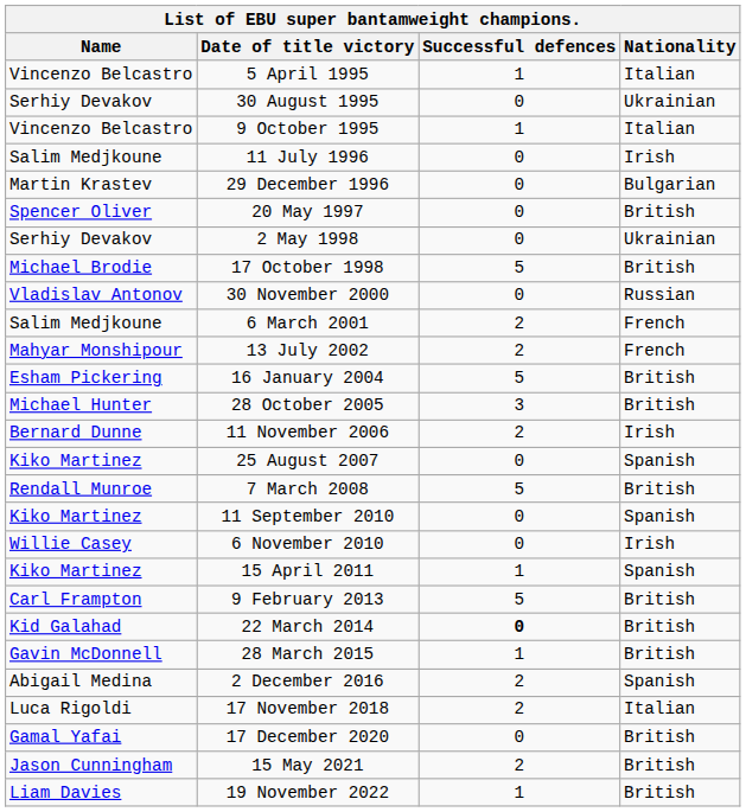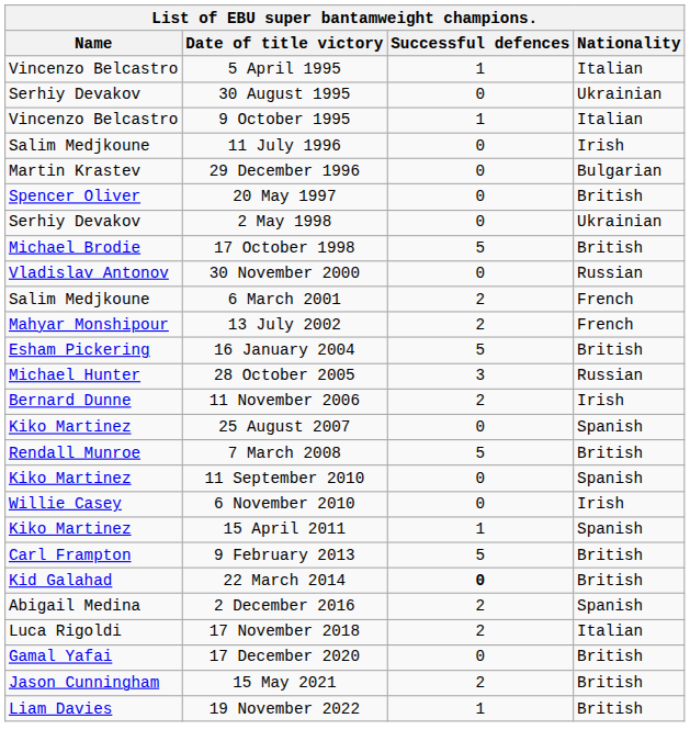 <table class="wikitable">
 <tr>
 <th colspan=4>List of EBU super bantamweight champions.</th>
 </tr>
 <tr>
 <th>Name</th>
 <th>Date of title victory</th>
 <th>Successful defences</th>
 <th>Nationality</th>
 </tr>
 <tr align=center>
 <td align=left>Vincenzo Belcastro</td>
 <td>5 April 1995</td>
 <td>1</td>
 <td align=left> Italian</td>
 </tr>
 <tr align=center>
 <td align=left>Serhiy Devakov</td>
 <td>30 August 1995</td>
 <td>0</td>
 <td align=left> Ukrainian</td>
 </tr>
 <tr align=center>
 <td align=left>Vincenzo Belcastro</td>
 <td>9 October 1995</td>
 <td>1</td>
 <td align=left> Italian</td>
 </tr>
 <tr align=center>
 <td align=left>Salim Medjkoune</td>
 <td>11 July 1996</td>
 <td>0</td>
 <td align=left> Irish</td>
 </tr>
 <tr align=center>
 <td align=left>Martin Krastev</td>
 <td>29 December 1996</td>
 <td>0</td>
 <td align=left> Bulgarian</td>
 </tr>
 <tr align=center>
 <td align=left><a href='#'>Spencer Oliver</a></td>
 <td>20 May 1997</td>
 <td>0</td>
 <td align=left> British</td>
 </tr>
 <tr align=center>
 <td align=left>Serhiy Devakov</td>
 <td>2 May 1998</td>
 <td>0</td>
 <td align=left> Ukrainian</td>
 </tr>
 <tr align=center>
 <td align=left><a href='#'>Michael Brodie</a></td>
 <td>17 October 1998</td>
 <td>5</td>
 <td align=left> British</td>
 </tr>
 <tr align=center>
 <td align=left><a href='#'>Vladislav Antonov</a></td>
 <td>30 November 2000</td>
 <td>0</td>
 <td align=left> Russian</td>
 </tr>
 <tr align=center>
 <td align=left>Salim Medjkoune</td>
 <td>6 March 2001</td>
 <td>2</td>
 <td align=left> French</td>
 </tr>
 <tr align=center>
 <td align=left><a href='#'>Mahyar Monshipour</a></td>
 <td>13 July 2002</td>
 <td>2</td>
 <td align=left> French</td>
 </tr>
 <tr align=center>
 <td align=left><a href='#'>Esham Pickering</a></td>
 <td>16 January 2004</td>
 <td>5</td>
 <td align=left> British</td>
 </tr>
 <tr align=center>
 <td align=left><a href='#'>Michael Hunter</a></td>
 <td>28 October 2005</td>
 <td>3</td>
-<td align=left> British</td>
+<td align=left> Russian</td>
 </tr>
 <tr align=center>
 <td align=left><a href='#'>Bernard Dunne</a></td>
 <td>11 November 2006</td>
 <td>2</td>
 <td align=left> Irish</td>
 </tr>
 <tr align=center>
 <td align=left><a href='#'>Kiko Martinez</a></td>
 <td>25 August 2007</td>
 <td>0</td>
 <td align=left> Spanish</td>
 </tr>
 <tr align=center>
 <td align=left><a href='#'>Rendall Munroe</a></td>
 <td>7 March 2008</td>
 <td>5</td>
 <td align=left> British</td>
 </tr>
 <tr align=center>
 <td align=left><a href='#'>Kiko Martinez</a></td>
 <td>11 September 2010</td>
 <td>0</td>
 <td align=left> Spanish</td>
 </tr>
 <tr align=center>
 <td align=left><a href='#'>Willie Casey</a></td>
 <td>6 November 2010</td>
 <td>0</td>
 <td align=left> Irish</td>
 </tr>
 <tr align=center>
 <td align=left><a href='#'>Kiko Martinez</a></td>
 <td>15 April 2011</td>
 <td>1</td>
 <td align=left> Spanish</td>
 </tr>
 <tr align=center>
 <td align=left><a href='#'>Carl Frampton</a></td>
 <td>9 February 2013</td>
 <td>5</td>
 <td align=left> British</td>
 </tr>
 <tr align=center>
 <td align=left><a href='#'>Kid Galahad</a></td>
 <td>22 March 2014</td>
 <td><strong>0</strong></td>
 <td align=left> British</td>
 </tr>
 <tr align=center>
-<td align=left><a href='#'>Gavin McDonnell</a></td>
-<td>28 March 2015</td>
-<td>1</td>
-<td align=left> British</td>
-</tr>
-<tr align=center>
 <td align=left>Abigail Medina</td>
 <td>2 December 2016</td>
 <td>2</td>
 <td align=left> Spanish</td>
 </tr>
 <tr align=center>
 <td align=left>Luca Rigoldi</td>
 <td>17 November 2018</td>
 <td>2</td>
 <td align=left> Italian</td>
 </tr>
 <tr align=center>
 <td align=left><a href='#'>Gamal Yafai</a></td>
 <td>17 December 2020</td>
 <td>0</td>
 <td align=left> British</td>
 </tr>
 <tr align=center>
 <td align=left><a href='#'>Jason Cunningham</a></td>
 <td>15 May 2021</td>
 <td>2</td>
 <td align=left> British</td>
 </tr>
 <tr align=center>
 <td align=left><a href='#'>Liam Davies</a></td>
 <td>19 November 2022</td>
 <td>1</td>
 <td align=left> British</td>
 </tr>
 </table>
